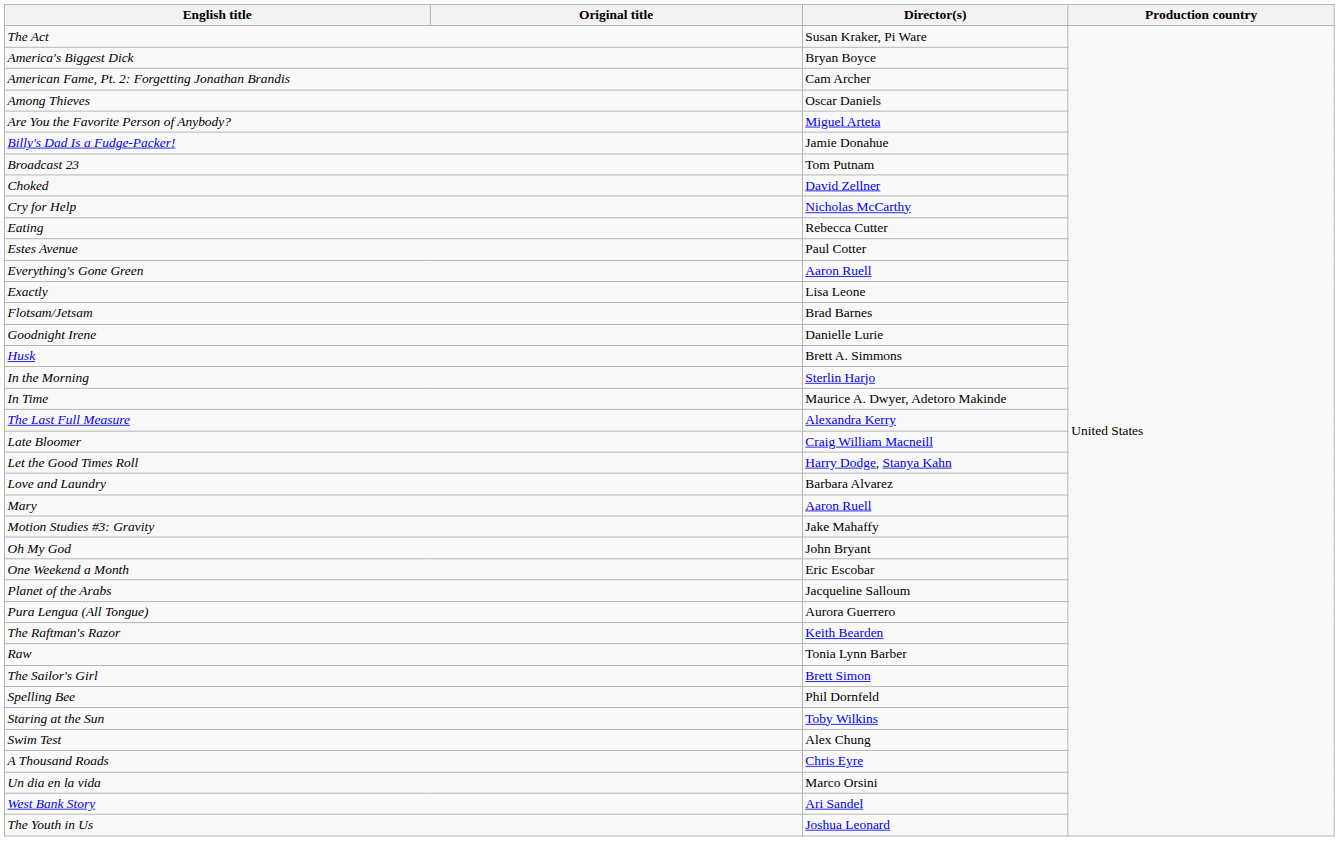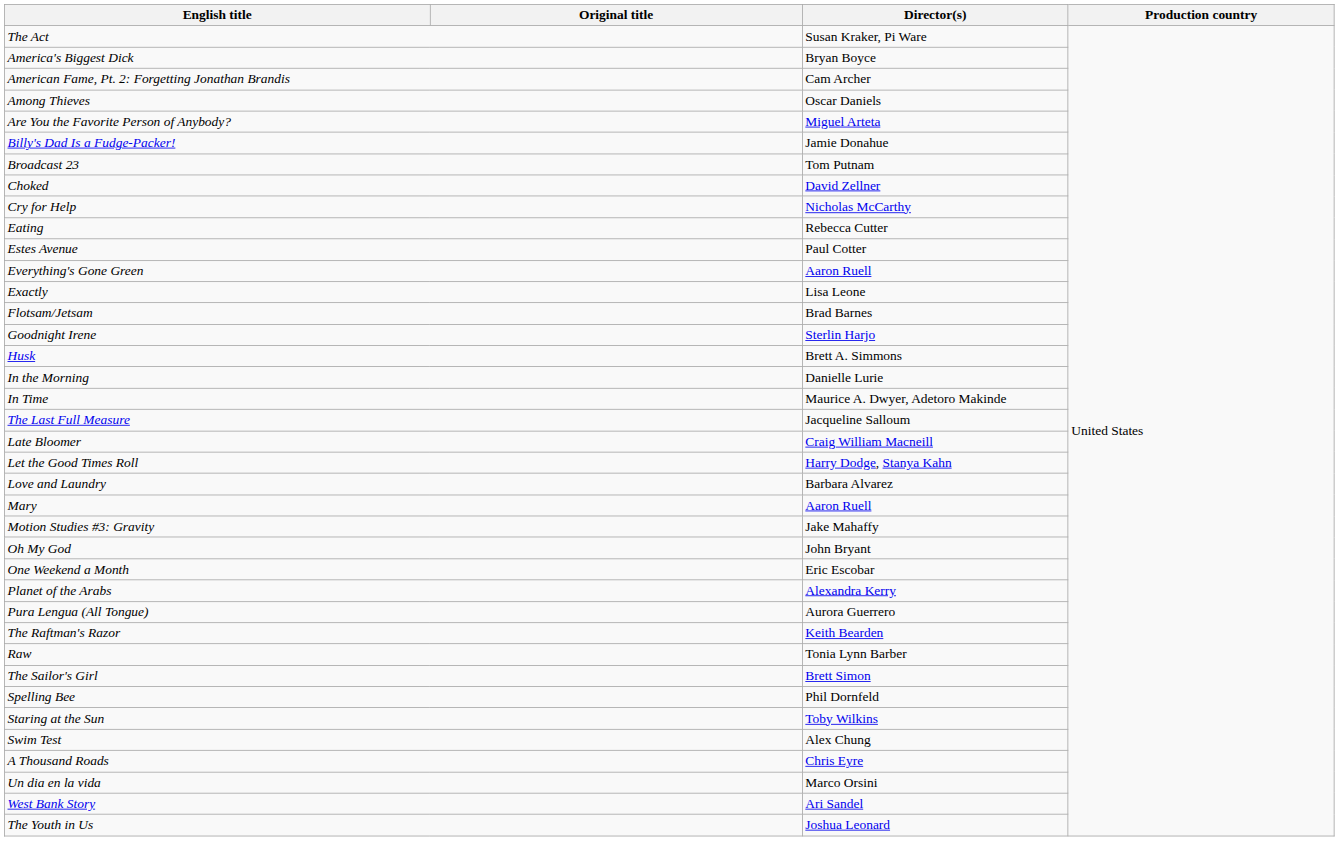 <table class="wikitable" width=100%>
 <tr>
 <th scope="col" width="32%">English title</th>
 <th scope="col" width="28%">Original title</th>
 <th scope="col" width="20%">Director(s)</th>
 <th scope="col" width="20%">Production country</th>
 </tr>
 <tr>
 <td colspan=2><em>The Act</em></td>
 <td>Susan Kraker, Pi Ware</td>
 <td rowspan=38>United States</td>
 </tr>
 <tr>
 <td colspan=2><em>America's Biggest Dick</em></td>
 <td>Bryan Boyce</td>
 </tr>
 <tr>
 <td colspan=2><em>American Fame, Pt. 2: Forgetting Jonathan Brandis</em></td>
 <td>Cam Archer</td>
 </tr>
 <tr>
 <td colspan=2><em>Among Thieves</em></td>
 <td>Oscar Daniels</td>
 </tr>
 <tr>
 <td colspan=2><em>Are You the Favorite Person of Anybody?</em></td>
 <td><a href='#'>Miguel Arteta</a></td>
 </tr>
 <tr>
 <td colspan=2><em><a href='#'>Billy's Dad Is a Fudge-Packer!</a></em></td>
 <td>Jamie Donahue</td>
 </tr>
 <tr>
 <td colspan=2><em>Broadcast 23</em></td>
 <td>Tom Putnam</td>
 </tr>
 <tr>
 <td colspan=2><em>Choked</em></td>
 <td><a href='#'>David Zellner</a></td>
 </tr>
 <tr>
 <td colspan=2><em>Cry for Help</em></td>
 <td><a href='#'>Nicholas McCarthy</a></td>
 </tr>
 <tr>
 <td colspan=2><em>Eating</em></td>
 <td>Rebecca Cutter</td>
 </tr>
 <tr>
 <td colspan=2><em>Estes Avenue</em></td>
 <td>Paul Cotter</td>
 </tr>
 <tr>
 <td colspan=2><em>Everything's Gone Green</em></td>
 <td><a href='#'>Aaron Ruell</a></td>
 </tr>
 <tr>
 <td colspan=2><em>Exactly</em></td>
 <td>Lisa Leone</td>
 </tr>
 <tr>
 <td colspan=2><em>Flotsam/Jetsam</em></td>
 <td>Brad Barnes</td>
 </tr>
 <tr>
 <td colspan=2><em>Goodnight Irene</em></td>
-<td>Danielle Lurie</td>
+<td><a href='#'>Sterlin Harjo</a></td>
 </tr>
 <tr>
 <td colspan=2><em><a href='#'>Husk</a></em></td>
 <td>Brett A. Simmons</td>
 </tr>
 <tr>
 <td colspan=2><em>In the Morning</em></td>
-<td><a href='#'>Sterlin Harjo</a></td>
+<td>Danielle Lurie</td>
 </tr>
 <tr>
 <td colspan=2><em>In Time</em></td>
 <td>Maurice A. Dwyer, Adetoro Makinde</td>
 </tr>
 <tr>
 <td colspan=2><em><a href='#'>The Last Full Measure</a></em></td>
-<td><a href='#'>Alexandra Kerry</a></td>
+<td>Jacqueline Salloum</td>
 </tr>
 <tr>
 <td colspan=2><em>Late Bloomer</em></td>
 <td><a href='#'>Craig William Macneill</a></td>
 </tr>
 <tr>
 <td colspan=2><em>Let the Good Times Roll</em></td>
 <td><a href='#'>Harry Dodge</a>, <a href='#'>Stanya Kahn</a></td>
 </tr>
 <tr>
 <td colspan=2><em>Love and Laundry</em></td>
 <td>Barbara Alvarez</td>
 </tr>
 <tr>
 <td colspan=2><em>Mary</em></td>
 <td><a href='#'>Aaron Ruell</a></td>
 </tr>
 <tr>
 <td colspan=2><em>Motion Studies #3: Gravity</em></td>
 <td>Jake Mahaffy</td>
 </tr>
 <tr>
 <td colspan=2><em>Oh My God</em></td>
 <td>John Bryant</td>
 </tr>
 <tr>
 <td colspan=2><em>One Weekend a Month</em></td>
 <td>Eric Escobar</td>
 </tr>
 <tr>
 <td colspan=2><em>Planet of the Arabs</em></td>
-<td>Jacqueline Salloum</td>
+<td><a href='#'>Alexandra Kerry</a></td>
 </tr>
 <tr>
 <td colspan=2><em>Pura Lengua (All Tongue)</em></td>
 <td>Aurora Guerrero</td>
 </tr>
 <tr>
 <td colspan=2><em>The Raftman's Razor</em></td>
 <td><a href='#'>Keith Bearden</a></td>
 </tr>
 <tr>
 <td colspan=2><em>Raw</em></td>
 <td>Tonia Lynn Barber</td>
 </tr>
 <tr>
 <td colspan=2><em>The Sailor's Girl</em></td>
 <td><a href='#'>Brett Simon</a></td>
 </tr>
 <tr>
 <td colspan=2><em>Spelling Bee</em></td>
 <td>Phil Dornfeld</td>
 </tr>
 <tr>
 <td colspan=2><em>Staring at the Sun</em></td>
 <td><a href='#'>Toby Wilkins</a></td>
 </tr>
 <tr>
 <td colspan=2><em>Swim Test</em></td>
 <td>Alex Chung</td>
 </tr>
 <tr>
 <td colspan=2><em>A Thousand Roads</em></td>
 <td><a href='#'>Chris Eyre</a></td>
 </tr>
 <tr>
 <td colspan=2><em>Un dia en la vida</em></td>
 <td>Marco Orsini</td>
 </tr>
 <tr>
 <td colspan=2><em><a href='#'>West Bank Story</a></em></td>
 <td><a href='#'>Ari Sandel</a></td>
 </tr>
 <tr>
 <td colspan=2><em>The Youth in Us</em></td>
 <td><a href='#'>Joshua Leonard</a></td>
 </tr>
 </table>
